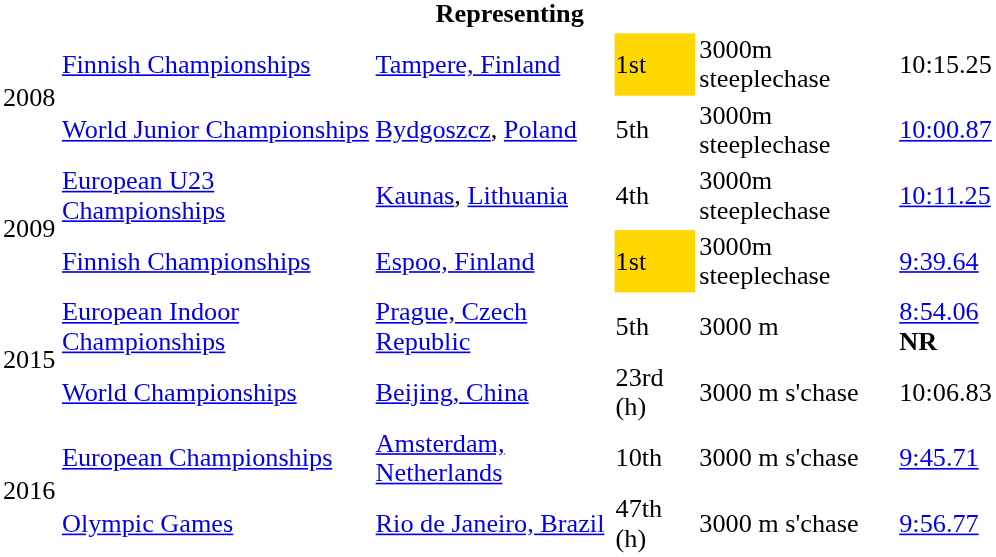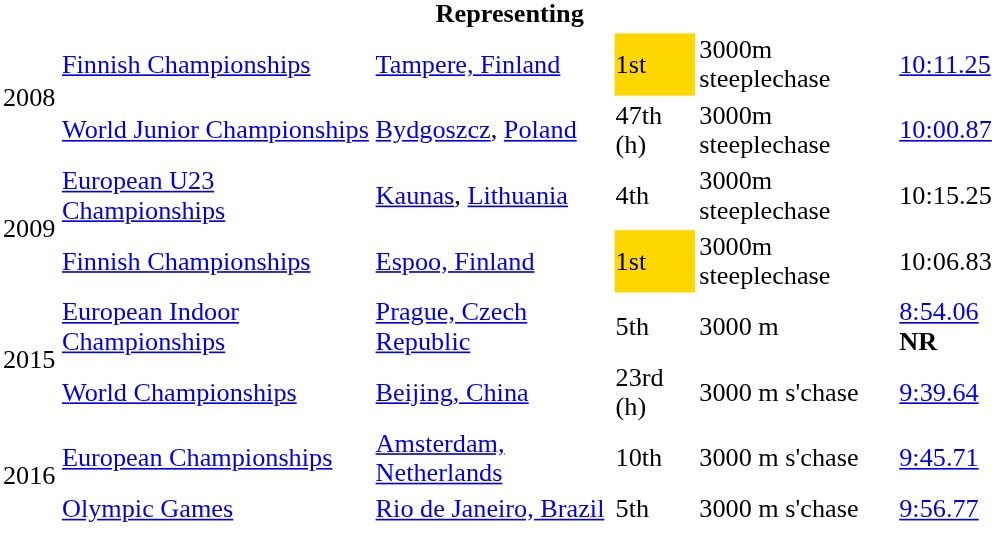 <table>
 <tr>
 <th colspan="6">Representing </th>
 </tr>
 <tr>
 <td rowspan=2>2008</td>
 <td><a href='#'>Finnish Championships</a></td>
 <td><a href='#'>Tampere, Finland</a></td>
 <td bgcolor="gold">1st</td>
 <td>3000m steeplechase</td>
-<td>10:15.25</td>
+<td><a href='#'>10:11.25</a></td>
 </tr>
 <tr>
 <td><a href='#'>World Junior Championships</a></td>
 <td><a href='#'>Bydgoszcz</a>, <a href='#'>Poland</a></td>
-<td>5th</td>
+<td>47th (h)</td>
 <td>3000m steeplechase</td>
 <td><a href='#'>10:00.87</a></td>
 </tr>
 <tr>
 <td rowspan=2>2009</td>
 <td><a href='#'>European U23 Championships</a></td>
 <td><a href='#'>Kaunas</a>, <a href='#'>Lithuania</a></td>
 <td>4th</td>
 <td>3000m steeplechase</td>
-<td><a href='#'>10:11.25</a></td>
+<td>10:15.25</td>
 </tr>
 <tr>
 <td><a href='#'>Finnish Championships</a></td>
 <td><a href='#'>Espoo, Finland</a></td>
 <td bgcolor="gold">1st</td>
 <td>3000m steeplechase</td>
-<td><a href='#'>9:39.64</a></td>
+<td>10:06.83</td>
 </tr>
 <tr>
 <td rowspan=2>2015</td>
 <td><a href='#'>European Indoor Championships</a></td>
 <td><a href='#'>Prague, Czech Republic</a></td>
 <td>5th</td>
 <td>3000 m</td>
 <td><a href='#'>8:54.06</a> <strong>NR</strong></td>
 </tr>
 <tr>
 <td><a href='#'>World Championships</a></td>
 <td><a href='#'>Beijing, China</a></td>
 <td>23rd (h)</td>
 <td>3000 m s'chase</td>
-<td>10:06.83</td>
+<td><a href='#'>9:39.64</a></td>
 </tr>
 <tr>
 <td rowspan=2>2016</td>
 <td><a href='#'>European Championships</a></td>
 <td><a href='#'>Amsterdam, Netherlands</a></td>
 <td>10th</td>
 <td>3000 m s'chase</td>
 <td><a href='#'>9:45.71</a></td>
 </tr>
 <tr>
 <td><a href='#'>Olympic Games</a></td>
 <td><a href='#'>Rio de Janeiro, Brazil</a></td>
-<td>47th (h)</td>
+<td>5th</td>
 <td>3000 m s'chase</td>
 <td><a href='#'>9:56.77</a></td>
 </tr>
 </table>
